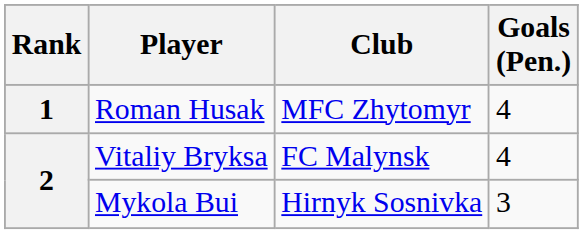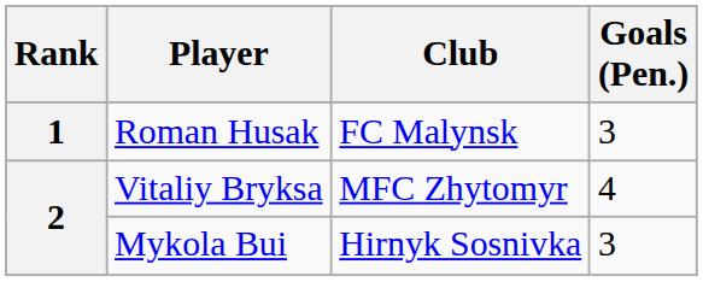 <table class="wikitable">
 <tr>
 <th>Rank</th>
 <th>Player</th>
 <th>Club</th>
 <th>Goals<br>(Pen.)</th>
 </tr>
 <tr>
 <th>1</th>
 <td align="left"> <a href='#'>Roman Husak</a></td>
-<td align="left"><a href='#'>MFC Zhytomyr</a></td>
-<td>4</td>
+<td align="left"><a href='#'>FC Malynsk</a></td>
+<td>3</td>
 </tr>
 <tr>
 <th rowspan=2>2</th>
 <td align="left"> <a href='#'>Vitaliy Bryksa</a></td>
-<td align="left"><a href='#'>FC Malynsk</a></td>
+<td align="left"><a href='#'>MFC Zhytomyr</a></td>
 <td>4</td>
 </tr>
 <tr>
 <td align="left"> <a href='#'>Mykola Bui</a></td>
 <td align="left"><a href='#'>Hirnyk Sosnivka</a></td>
 <td>3</td>
 </tr>
 </table>
